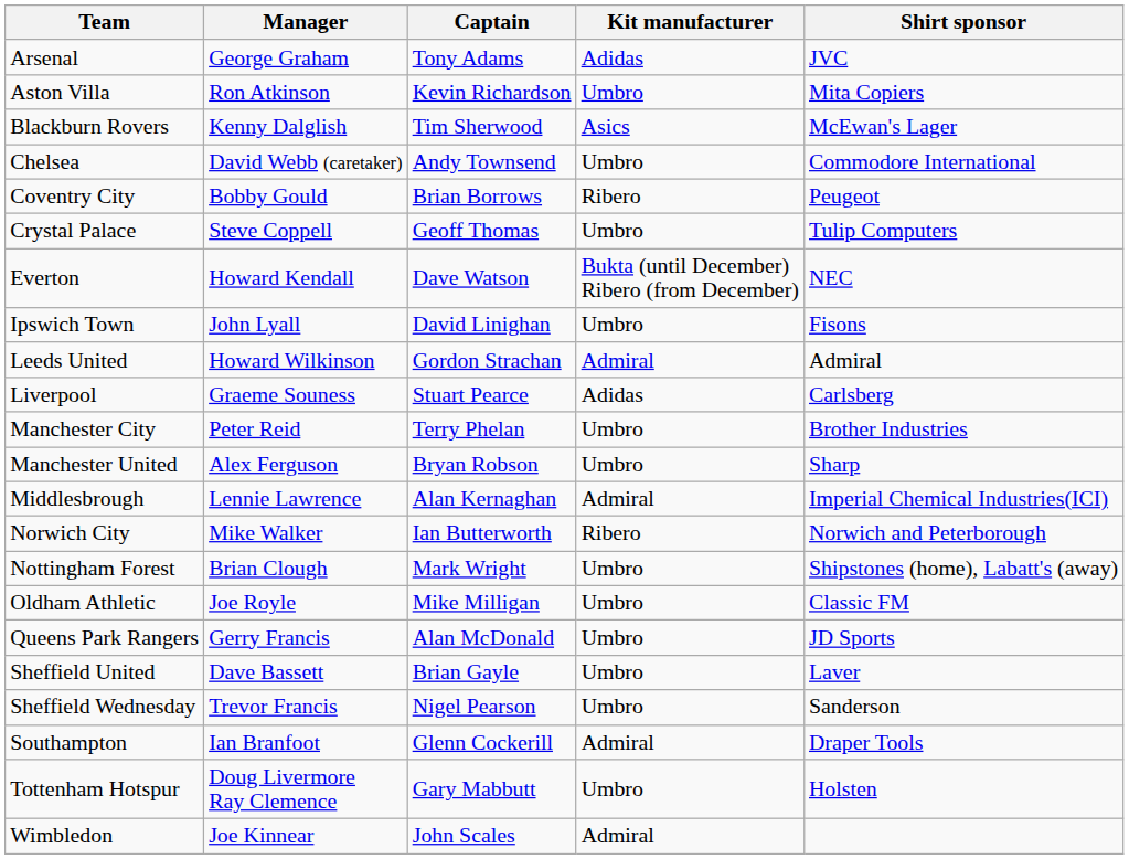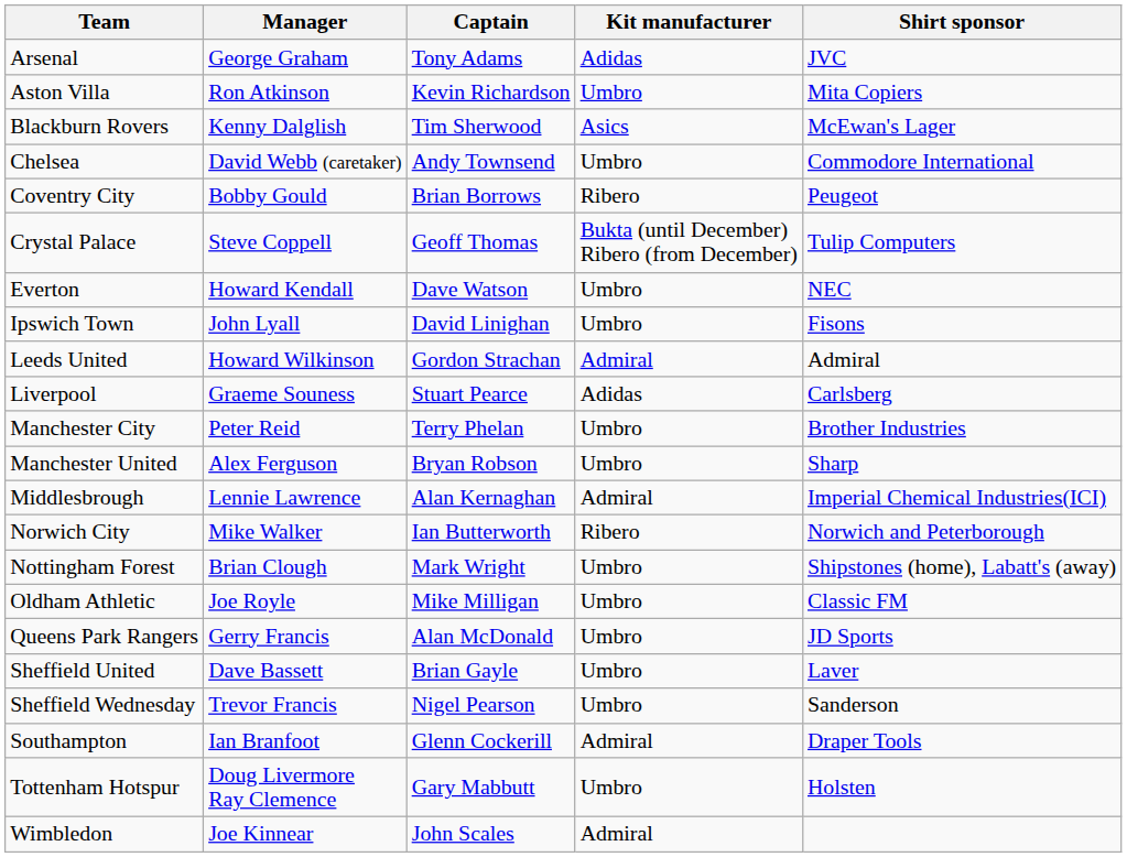 <table class="wikitable sortable">
 <tr>
 <th>Team</th>
 <th>Manager</th>
 <th>Captain</th>
 <th>Kit manufacturer</th>
 <th>Shirt sponsor</th>
 </tr>
 <tr>
 <td>Arsenal</td>
 <td> <a href='#'>George Graham</a></td>
 <td> <a href='#'>Tony Adams</a></td>
 <td><a href='#'>Adidas</a></td>
 <td><a href='#'>JVC</a></td>
 </tr>
 <tr>
 <td>Aston Villa</td>
 <td> <a href='#'>Ron Atkinson</a></td>
 <td> <a href='#'>Kevin Richardson</a></td>
 <td><a href='#'>Umbro</a></td>
 <td><a href='#'>Mita Copiers</a></td>
 </tr>
 <tr>
 <td>Blackburn Rovers</td>
 <td> <a href='#'>Kenny Dalglish</a></td>
 <td> <a href='#'>Tim Sherwood</a></td>
 <td><a href='#'>Asics</a></td>
 <td><a href='#'>McEwan's Lager</a></td>
 </tr>
 <tr>
 <td>Chelsea</td>
 <td> <a href='#'>David Webb</a> <small>(caretaker)</small></td>
 <td> <a href='#'>Andy Townsend</a></td>
 <td>Umbro</td>
 <td><a href='#'>Commodore International</a></td>
 </tr>
 <tr>
 <td>Coventry City</td>
 <td> <a href='#'>Bobby Gould</a></td>
 <td> <a href='#'>Brian Borrows</a></td>
 <td>Ribero</td>
 <td><a href='#'>Peugeot</a></td>
 </tr>
 <tr>
 <td>Crystal Palace</td>
 <td> <a href='#'>Steve Coppell</a></td>
 <td> <a href='#'>Geoff Thomas</a></td>
-<td>Umbro</td>
+<td><a href='#'>Bukta</a> (until December)<br>Ribero (from December)</td>
 <td><a href='#'>Tulip Computers</a></td>
 </tr>
 <tr>
 <td>Everton</td>
 <td> <a href='#'>Howard Kendall</a></td>
 <td> <a href='#'>Dave Watson</a></td>
-<td><a href='#'>Bukta</a> (until December)<br>Ribero (from December)</td>
+<td>Umbro</td>
 <td><a href='#'>NEC</a></td>
 </tr>
 <tr>
 <td>Ipswich Town</td>
 <td> <a href='#'>John Lyall</a></td>
 <td> <a href='#'>David Linighan</a></td>
 <td>Umbro</td>
 <td><a href='#'>Fisons</a></td>
 </tr>
 <tr>
 <td>Leeds United</td>
 <td> <a href='#'>Howard Wilkinson</a></td>
 <td> <a href='#'>Gordon Strachan</a></td>
 <td><a href='#'>Admiral</a></td>
 <td>Admiral</td>
 </tr>
 <tr>
 <td>Liverpool</td>
 <td> <a href='#'>Graeme Souness</a></td>
 <td> <a href='#'>Stuart Pearce</a></td>
 <td>Adidas</td>
 <td><a href='#'>Carlsberg</a></td>
 </tr>
 <tr>
 <td>Manchester City</td>
 <td> <a href='#'>Peter Reid</a></td>
 <td> <a href='#'>Terry Phelan</a></td>
 <td>Umbro</td>
 <td><a href='#'>Brother Industries</a></td>
 </tr>
 <tr>
 <td>Manchester United</td>
 <td> <a href='#'>Alex Ferguson</a></td>
 <td> <a href='#'>Bryan Robson</a></td>
 <td>Umbro</td>
 <td><a href='#'>Sharp</a></td>
 </tr>
 <tr>
 <td>Middlesbrough</td>
 <td> <a href='#'>Lennie Lawrence</a></td>
 <td> <a href='#'>Alan Kernaghan</a></td>
 <td>Admiral</td>
 <td><a href='#'>Imperial Chemical Industries(ICI)</a></td>
 </tr>
 <tr>
 <td>Norwich City</td>
 <td> <a href='#'>Mike Walker</a></td>
 <td> <a href='#'>Ian Butterworth</a></td>
 <td>Ribero</td>
 <td><a href='#'>Norwich and Peterborough</a></td>
 </tr>
 <tr>
 <td>Nottingham Forest</td>
 <td> <a href='#'>Brian Clough</a></td>
 <td> <a href='#'>Mark Wright</a></td>
 <td>Umbro</td>
 <td><a href='#'>Shipstones</a> (home), <a href='#'>Labatt's</a> (away)</td>
 </tr>
 <tr>
 <td>Oldham Athletic</td>
 <td> <a href='#'>Joe Royle</a></td>
 <td> <a href='#'>Mike Milligan</a></td>
 <td>Umbro</td>
 <td><a href='#'>Classic FM</a></td>
 </tr>
 <tr>
 <td>Queens Park Rangers</td>
 <td> <a href='#'>Gerry Francis</a></td>
 <td> <a href='#'>Alan McDonald</a></td>
 <td>Umbro</td>
 <td><a href='#'>JD Sports</a></td>
 </tr>
 <tr>
 <td>Sheffield United</td>
 <td> <a href='#'>Dave Bassett</a></td>
 <td> <a href='#'>Brian Gayle</a></td>
 <td>Umbro</td>
 <td><a href='#'>Laver</a></td>
 </tr>
 <tr>
 <td>Sheffield Wednesday</td>
 <td> <a href='#'>Trevor Francis</a></td>
 <td> <a href='#'>Nigel Pearson</a></td>
 <td>Umbro</td>
 <td>Sanderson</td>
 </tr>
 <tr>
 <td>Southampton</td>
 <td> <a href='#'>Ian Branfoot</a></td>
 <td> <a href='#'>Glenn Cockerill</a></td>
 <td>Admiral</td>
 <td><a href='#'>Draper Tools</a></td>
 </tr>
 <tr>
 <td>Tottenham Hotspur</td>
 <td> <a href='#'>Doug Livermore</a><br> <a href='#'>Ray Clemence</a></td>
 <td> <a href='#'>Gary Mabbutt</a></td>
 <td>Umbro</td>
 <td><a href='#'>Holsten</a></td>
 </tr>
 <tr>
 <td>Wimbledon</td>
 <td> <a href='#'>Joe Kinnear</a></td>
 <td> <a href='#'>John Scales</a></td>
 <td>Admiral</td>
 <td></td>
 </tr>
 </table>
